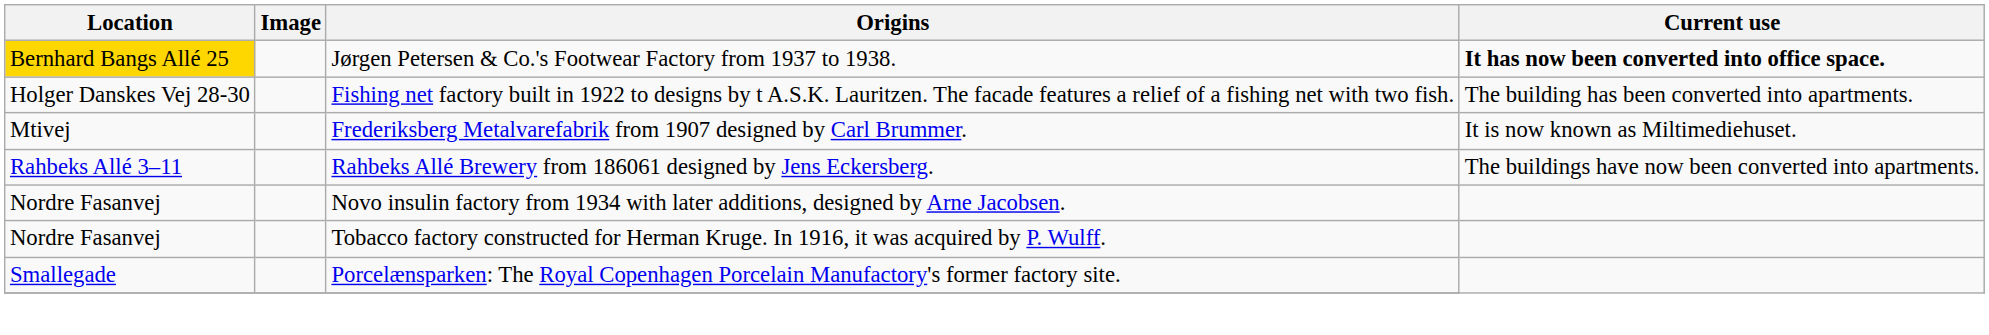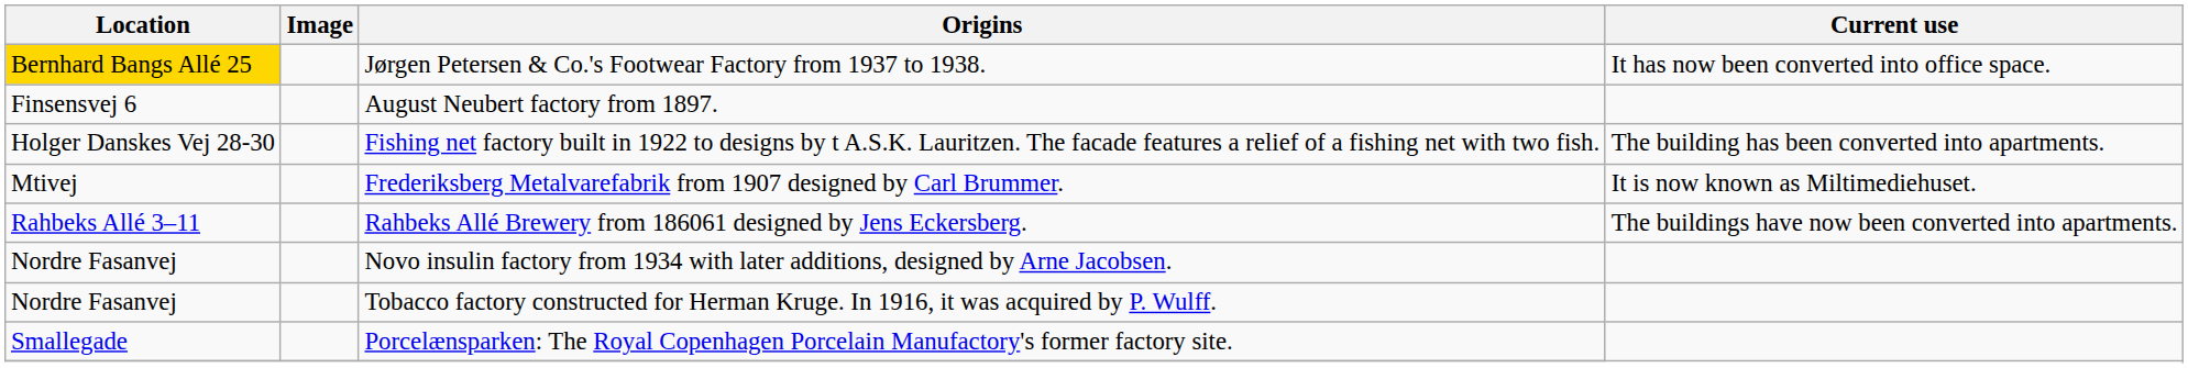 <table class="wikitable sortable">
 <tr>
 <th>Location</th>
 <th>Image</th>
 <th>Origins</th>
 <th>Current use</th>
 </tr>
 <tr>
 <td style="background: gold;">Bernhard Bangs Allé 25</td>
 <td></td>
 <td>Jørgen Petersen & Co.'s Footwear Factory from 1937 to 1938.</td>
-<td><strong>It has now been converted into office space.</strong></td>
+<td>It has now been converted into office space.</td>
+</tr>
+<tr>
+<td>Finsensvej 6</td>
+<td></td>
+<td>August Neubert factory from 1897.</td>
+<td></td>
 </tr>
 <tr>
 <td>Holger Danskes Vej 28-30</td>
 <td></td>
 <td><a href='#'>Fishing net</a> factory built in 1922 to designs by t A.S.K. Lauritzen. The facade features a relief of a fishing net with two fish.</td>
 <td>The building has been converted into apartments.</td>
 </tr>
 <tr>
 <td>Mtivej</td>
 <td></td>
 <td><a href='#'>Frederiksberg Metalvarefabrik</a> from 1907 designed by <a href='#'>Carl Brummer</a>.</td>
 <td>It is now known as Miltimediehuset.</td>
 </tr>
 <tr>
 <td><a href='#'>Rahbeks Allé 3–11</a></td>
 <td></td>
 <td><a href='#'>Rahbeks Allé Brewery</a> from 186061 designed by <a href='#'>Jens Eckersberg</a>.</td>
 <td>The buildings have now been converted into apartments.</td>
 </tr>
 <tr>
 <td>Nordre Fasanvej</td>
 <td></td>
 <td>Novo insulin factory from 1934 with later additions, designed by <a href='#'>Arne Jacobsen</a>.</td>
 <td></td>
 </tr>
 <tr>
 <td>Nordre Fasanvej</td>
 <td></td>
 <td>Tobacco factory constructed for Herman Kruge. In 1916, it was acquired by <a href='#'>P. Wulff</a>.</td>
 <td></td>
 </tr>
 <tr>
 <td><a href='#'>Smallegade</a></td>
 <td></td>
 <td><a href='#'>Porcelænsparken</a>:  The <a href='#'>Royal Copenhagen Porcelain Manufactory</a>'s former factory site.</td>
 </tr>
 <tr>
 </tr>
 </table>
